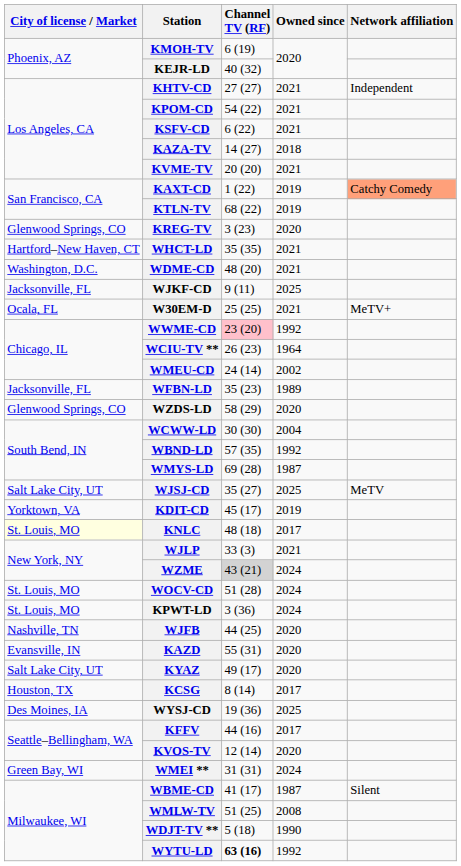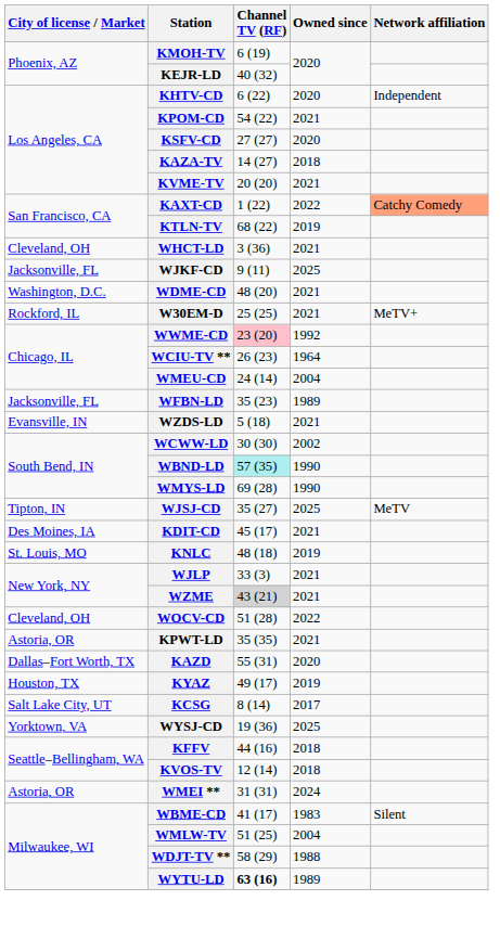 <table class="wikitable">
 <tr>
 <th scope="col"><a href='#'>City of license</a> / <a href='#'>Market</a></th>
 <th scope="col">Station</th>
 <th scope="col">Channel<br><a href='#'>TV</a> (<a href='#'>RF</a>)</th>
 <th scope="col">Owned since</th>
 <th scope="col">Network affiliation</th>
 </tr>
 <tr>
 <td rowspan="2"><a href='#'>Phoenix, AZ</a></td>
 <th scope="row"><a href='#'>KMOH-TV</a></th>
 <td>6 (19)</td>
 <td rowspan="2">2020</td>
 <td></td>
 </tr>
 <tr>
 <th scope="row">KEJR-LD</th>
 <td>40 (32)</td>
 <td></td>
 </tr>
 <tr>
 <td rowspan="5"><a href='#'>Los Angeles, CA</a></td>
 <th scope="row"><a href='#'>KHTV-CD</a></th>
-<td>27 (27)</td>
-<td>2021</td>
+<td>6 (22)</td>
+<td>2020</td>
 <td>Independent</td>
 </tr>
 <tr>
 <th scope="row"><a href='#'>KPOM-CD</a></th>
 <td>54 (22)</td>
 <td>2021</td>
 <td></td>
 </tr>
 <tr>
 <th scope="row"><a href='#'>KSFV-CD</a></th>
-<td>6 (22)</td>
-<td>2021</td>
+<td>27 (27)</td>
+<td>2020</td>
 <td></td>
 </tr>
 <tr>
 <th scope="row"><a href='#'>KAZA-TV</a></th>
 <td>14 (27)</td>
 <td>2018</td>
 <td></td>
 </tr>
 <tr>
 <th scope="row"><a href='#'>KVME-TV</a></th>
 <td>20 (20)</td>
 <td>2021</td>
 <td></td>
 </tr>
 <tr>
 <td rowspan="2"><a href='#'>San Francisco, CA</a></td>
 <th scope="row"><a href='#'>KAXT-CD</a></th>
 <td>1 (22)</td>
-<td>2019</td>
+<td>2022</td>
 <td style="background: lightsalmon;">Catchy Comedy</td>
 </tr>
 <tr>
 <th scope="row"><a href='#'>KTLN-TV</a></th>
 <td>68 (22)</td>
 <td>2019</td>
 <td></td>
 </tr>
 <tr>
-<td><a href='#'>Glenwood Springs, CO</a></td>
-<th scope="row"><a href='#'>KREG-TV</a></th>
-<td>3 (23)</td>
-<td>2020</td>
-<td></td>
-</tr>
-<tr>
-<td><a href='#'>Hartford</a>–<a href='#'>New Haven, CT</a></td>
+<td><a href='#'>Cleveland, OH</a></td>
 <th scope="row"><a href='#'>WHCT-LD</a></th>
-<td>35 (35)</td>
-<td>2021</td>
-<td></td>
-</tr>
-<tr>
-<td><a href='#'>Washington, D.C.</a></td>
-<th scope="row"><a href='#'>WDME-CD</a></th>
-<td>48 (20)</td>
+<td>3 (36)</td>
 <td>2021</td>
 <td></td>
 </tr>
 <tr>
 <td><a href='#'>Jacksonville, FL</a></td>
 <th scope="row">WJKF-CD</th>
 <td>9 (11)</td>
 <td>2025</td>
 <td></td>
 </tr>
 <tr>
-<td><a href='#'>Ocala, FL</a></td>
+<td><a href='#'>Washington, D.C.</a></td>
+<th scope="row"><a href='#'>WDME-CD</a></th>
+<td>48 (20)</td>
+<td>2021</td>
+<td></td>
+</tr>
+<tr>
+<td><a href='#'>Rockford, IL</a></td>
 <th scope="row">W30EM-D</th>
 <td>25 (25)</td>
 <td>2021</td>
 <td>MeTV+</td>
 </tr>
 <tr>
 <td rowspan="3"><a href='#'>Chicago, IL</a></td>
 <th scope="row"><a href='#'>WWME-CD</a></th>
 <td style="background: pink;">23 (20)</td>
 <td>1992</td>
 <td></td>
 </tr>
 <tr>
 <th scope="row"><a href='#'>WCIU-TV</a> **</th>
 <td>26 (23)</td>
 <td>1964</td>
 <td></td>
 </tr>
 <tr>
 <th scope="row"><a href='#'>WMEU-CD</a></th>
 <td>24 (14)</td>
-<td>2002</td>
+<td>2004</td>
 <td></td>
 </tr>
 <tr>
 <td><a href='#'>Jacksonville, FL</a></td>
 <th scope="row"><a href='#'>WFBN-LD</a></th>
 <td>35 (23)</td>
 <td>1989</td>
 <td></td>
 </tr>
 <tr>
-<td><a href='#'>Glenwood Springs, CO</a></td>
+<td><a href='#'>Evansville, IN</a></td>
 <th scope="row">WZDS-LD</th>
-<td>58 (29)</td>
-<td>2020</td>
+<td>5 (18)</td>
+<td>2021</td>
 <td></td>
 </tr>
 <tr>
 <td rowspan="3"><a href='#'>South Bend, IN</a></td>
 <th scope="row"><a href='#'>WCWW-LD</a></th>
 <td>30 (30)</td>
-<td>2004</td>
+<td>2002</td>
 <td></td>
 </tr>
 <tr>
 <th scope="row"><a href='#'>WBND-LD</a></th>
-<td>57 (35)</td>
-<td>1992</td>
+<td style="background: paleturquoise;">57 (35)</td>
+<td>1990</td>
 <td></td>
 </tr>
 <tr>
 <th scope="row"><a href='#'>WMYS-LD</a></th>
 <td>69 (28)</td>
-<td>1987</td>
+<td>1990</td>
 <td></td>
 </tr>
 <tr>
-<td><a href='#'>Salt Lake City, UT</a></td>
+<td><a href='#'>Tipton, IN</a></td>
 <th scope="row"><a href='#'>WJSJ-CD</a></th>
 <td>35 (27)</td>
 <td>2025</td>
 <td>MeTV</td>
 </tr>
 <tr>
-<td><a href='#'>Yorktown, VA</a></td>
+<td><a href='#'>Des Moines, IA</a></td>
 <th scope="row"><a href='#'>KDIT-CD</a></th>
 <td>45 (17)</td>
-<td>2019</td>
+<td>2021</td>
 <td></td>
 </tr>
 <tr>
-<td style="background: lightyellow;"><a href='#'>St. Louis, MO</a></td>
+<td><a href='#'>St. Louis, MO</a></td>
 <th scope="row"><a href='#'>KNLC</a></th>
 <td>48 (18)</td>
-<td>2017</td>
+<td>2019</td>
 <td></td>
 </tr>
 <tr>
 <td rowspan="2"><a href='#'>New York, NY</a></td>
 <th scope="row"><a href='#'>WJLP</a></th>
 <td>33 (3)</td>
 <td>2021</td>
 <td></td>
 </tr>
 <tr>
 <th scope="row"><a href='#'>WZME</a></th>
 <td style="background: lightgrey;">43 (21)</td>
-<td>2024</td>
+<td>2021</td>
 <td></td>
 </tr>
 <tr>
-<td><a href='#'>St. Louis, MO</a></td>
+<td><a href='#'>Cleveland, OH</a></td>
 <th scope="row"><a href='#'>WOCV-CD</a></th>
 <td>51 (28)</td>
-<td>2024</td>
+<td>2022</td>
 <td></td>
 </tr>
 <tr>
-<td><a href='#'>St. Louis, MO</a></td>
+<td><a href='#'>Astoria, OR</a></td>
 <th scope="row">KPWT-LD</th>
-<td>3 (36)</td>
-<td>2024</td>
+<td>35 (35)</td>
+<td>2021</td>
 <td></td>
 </tr>
 <tr>
-<td><a href='#'>Nashville, TN</a></td>
-<th scope="row"><a href='#'>WJFB</a></th>
-<td>44 (25)</td>
-<td>2020</td>
-<td></td>
-</tr>
-<tr>
-<td><a href='#'>Evansville, IN</a></td>
+<td><a href='#'>Dallas</a>–<a href='#'>Fort Worth, TX</a></td>
 <th scope="row"><a href='#'>KAZD</a></th>
 <td>55 (31)</td>
 <td>2020</td>
 <td></td>
 </tr>
 <tr>
-<td><a href='#'>Salt Lake City, UT</a></td>
+<td><a href='#'>Houston, TX</a></td>
 <th scope="row"><a href='#'>KYAZ</a></th>
 <td>49 (17)</td>
-<td>2020</td>
+<td>2019</td>
 <td></td>
 </tr>
 <tr>
-<td><a href='#'>Houston, TX</a></td>
+<td><a href='#'>Salt Lake City, UT</a></td>
 <th scope="row"><a href='#'>KCSG</a></th>
 <td>8 (14)</td>
 <td>2017</td>
 <td></td>
 </tr>
 <tr>
-<td><a href='#'>Des Moines, IA</a></td>
+<td><a href='#'>Yorktown, VA</a></td>
 <th scope="row">WYSJ-CD</th>
 <td>19 (36)</td>
 <td>2025</td>
 <td></td>
 </tr>
 <tr>
 <td rowspan="2"><a href='#'>Seattle</a>–<a href='#'>Bellingham, WA</a></td>
 <th scope="row"><a href='#'>KFFV</a></th>
 <td>44 (16)</td>
-<td>2017</td>
+<td>2018</td>
 <td></td>
 </tr>
 <tr>
 <th scope="row"><a href='#'>KVOS-TV</a></th>
 <td>12 (14)</td>
-<td>2020</td>
+<td>2018</td>
 <td></td>
 </tr>
 <tr>
-<td><a href='#'>Green Bay, WI</a></td>
+<td><a href='#'>Astoria, OR</a></td>
 <th scope="row"><a href='#'>WMEI</a> **</th>
 <td>31 (31)</td>
 <td>2024</td>
 <td></td>
 </tr>
 <tr>
 <td rowspan="4"><a href='#'>Milwaukee, WI</a></td>
 <th scope="row"><a href='#'>WBME-CD</a></th>
 <td>41 (17)</td>
-<td>1987</td>
+<td>1983</td>
 <td>Silent</td>
 </tr>
 <tr>
 <th scope="row"><a href='#'>WMLW-TV</a></th>
 <td>51 (25)</td>
-<td>2008</td>
+<td>2004</td>
 <td></td>
 </tr>
 <tr>
 <th scope="row"><a href='#'>WDJT-TV</a> **</th>
-<td>5 (18)</td>
-<td>1990</td>
+<td>58 (29)</td>
+<td>1988</td>
 <td></td>
 </tr>
 <tr>
 <th scope="row"><a href='#'>WYTU-LD</a></th>
 <td><strong>63 (16)</strong></td>
-<td>1992</td>
+<td>1989</td>
 <td></td>
 </tr>
 </table>
